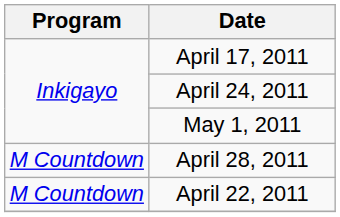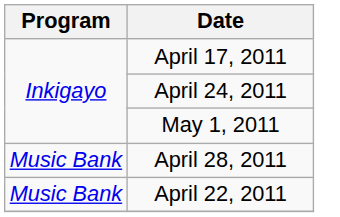 <table class="wikitable" style="text-align:center;">
 <tr>
 <th>Program</th>
 <th style="width:130px;">Date</th>
 </tr>
 <tr>
 <td rowspan=3><em><a href='#'>Inkigayo</a></em></td>
 <td>April 17, 2011</td>
 </tr>
 <tr>
 <td>April 24, 2011</td>
 </tr>
 <tr>
 <td>May 1, 2011</td>
 </tr>
 <tr>
-<td><em><a href='#'>M Countdown</a></em></td>
+<td rowspan=1><em><a href='#'>Music Bank</a></em></td>
 <td>April 28, 2011</td>
 </tr>
 <tr>
-<td><em><a href='#'>M Countdown</a></em></td>
+<td rowspan=1><em><a href='#'>Music Bank</a></em></td>
 <td>April 22, 2011</td>
 </tr>
 <tr>
 </tr>
 </table>
